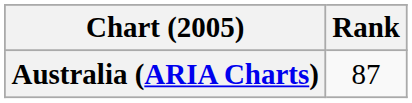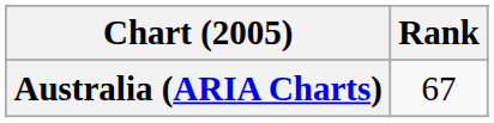 <table class="wikitable sortable plainrowheaders" style="text-align:center">
 <tr>
 <th scope="col">Chart (2005)</th>
 <th scope="col">Rank</th>
 </tr>
 <tr>
 <th scope="row">Australia (<a href='#'>ARIA Charts</a>)</th>
-<td>87</td>
+<td>67</td>
 </tr>
 </table>
